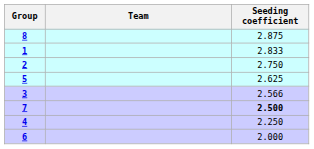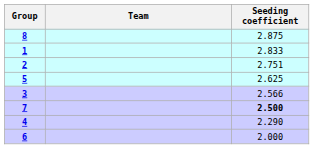 <table class="wikitable" style="text-align: center; font-size: 90%;">
 <tr>
 <th width=50>Group</th>
 <th width=250>Team</th>
 <th width=100>Seeding coefficient</th>
 </tr>
 <tr style="background:#cff;">
 <td><strong><a href='#'>8</a></strong></td>
 <td align="left"></td>
 <td>2.875</td>
 </tr>
 <tr style="background:#cff;">
 <td><strong><a href='#'>1</a></strong></td>
 <td align="left"></td>
 <td>2.833</td>
 </tr>
 <tr style="background:#cff;">
 <td><strong><a href='#'>2</a></strong></td>
 <td align="left"></td>
-<td>2.750</td>
+<td>2.751</td>
 </tr>
 <tr style="background:#cff;">
 <td><strong><a href='#'>5</a></strong></td>
 <td align="left"></td>
 <td>2.625</td>
 </tr>
 <tr style="background:#ccf;">
 <td><strong><a href='#'>3</a></strong></td>
 <td align="left"></td>
 <td>2.566</td>
 </tr>
 <tr style="background:#ccf;">
 <td><strong><a href='#'>7</a></strong></td>
 <td align="left"></td>
 <td><strong>2.500</strong></td>
 </tr>
 <tr style="background:#ccf;">
 <td><strong><a href='#'>4</a></strong></td>
 <td align="left"></td>
-<td>2.250</td>
+<td>2.290</td>
 </tr>
 <tr style="background:#ccf;">
 <td><strong><a href='#'>6</a></strong></td>
 <td align="left"></td>
 <td>2.000</td>
 </tr>
 </table>
